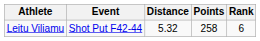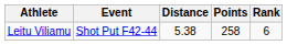 <table class="wikitable">
 <tr>
 <th>Athlete</th>
 <th>Event</th>
 <th>Distance</th>
 <th>Points</th>
 <th>Rank</th>
 </tr>
 <tr align=center>
 <td align=left><a href='#'>Leitu Viliamu</a></td>
 <td align=left><a href='#'>Shot Put F42-44</a></td>
-<td>5.32</td>
+<td>5.38</td>
 <td>258</td>
 <td>6</td>
 </tr>
 </table>
